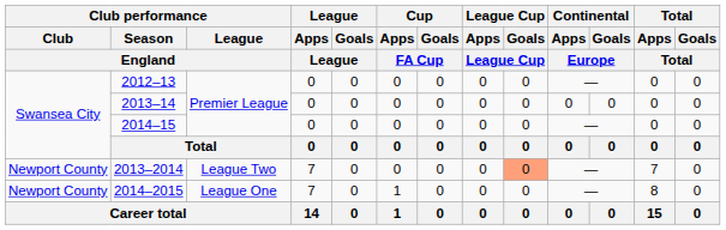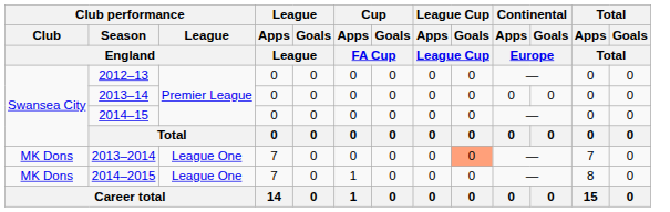 <table class="wikitable" style="text-align:center">
 <tr>
 <th colspan=3>Club performance</th>
 <th colspan=2>League</th>
 <th colspan=2>Cup</th>
 <th colspan=2>League Cup</th>
 <th colspan=2>Continental</th>
 <th colspan=2>Total</th>
 </tr>
 <tr>
 <th>Club</th>
 <th>Season</th>
 <th>League</th>
 <th>Apps</th>
 <th>Goals</th>
 <th>Apps</th>
 <th>Goals</th>
 <th>Apps</th>
 <th>Goals</th>
 <th>Apps</th>
 <th>Goals</th>
 <th>Apps</th>
 <th>Goals</th>
 </tr>
 <tr>
 <th colspan=3>England</th>
 <th colspan=2>League</th>
 <th colspan=2><a href='#'>FA Cup</a></th>
 <th colspan=2><a href='#'>League Cup</a></th>
 <th colspan=2><a href='#'>Europe</a></th>
 <th colspan=2>Total</th>
 </tr>
 <tr>
 <td rowspan="4"><a href='#'>Swansea City</a></td>
 <td><a href='#'>2012–13</a></td>
 <td rowspan="3"><a href='#'>Premier League</a></td>
 <td>0</td>
 <td>0</td>
 <td>0</td>
 <td>0</td>
 <td>0</td>
 <td>0</td>
 <td colspan="2">—</td>
 <td>0</td>
 <td>0</td>
 </tr>
 <tr>
 <td><a href='#'>2013–14</a></td>
 <td>0</td>
 <td>0</td>
 <td>0</td>
 <td>0</td>
 <td>0</td>
 <td>0</td>
 <td>0</td>
 <td>0</td>
 <td>0</td>
 <td>0</td>
 </tr>
 <tr>
 <td><a href='#'>2014–15</a></td>
 <td>0</td>
 <td>0</td>
 <td>0</td>
 <td>0</td>
 <td>0</td>
 <td>0</td>
 <td colspan="2">—</td>
 <td>0</td>
 <td>0</td>
 </tr>
 <tr>
 <th colspan=2>Total</th>
 <th>0</th>
 <th>0</th>
 <th>0</th>
 <th>0</th>
 <th>0</th>
 <th>0</th>
 <th>0</th>
 <th>0</th>
 <th>0</th>
 <th>0</th>
 </tr>
 <tr>
-<td><a href='#'>Newport County</a></td>
+<td><a href='#'>MK Dons</a></td>
 <td><a href='#'>2013–2014</a></td>
-<td><a href='#'>League Two</a></td>
+<td><a href='#'>League One</a></td>
 <td>7</td>
 <td>0</td>
 <td>0</td>
 <td>0</td>
 <td>0</td>
 <td style="background: lightsalmon;">0</td>
 <td colspan="2">—</td>
 <td>7</td>
 <td>0</td>
 </tr>
 <tr>
-<td><a href='#'>Newport County</a></td>
+<td><a href='#'>MK Dons</a></td>
 <td><a href='#'>2014–2015</a></td>
 <td><a href='#'>League One</a></td>
 <td>7</td>
 <td>0</td>
 <td>1</td>
 <td>0</td>
 <td>0</td>
 <td>0</td>
 <td colspan="2">—</td>
 <td>8</td>
 <td>0</td>
 </tr>
 <tr>
 <th colspan=3>Career total</th>
 <th>14</th>
 <th>0</th>
 <th>1</th>
 <th>0</th>
 <th>0</th>
 <th>0</th>
 <th>0</th>
 <th>0</th>
 <th>15</th>
 <th>0</th>
 </tr>
 </table>
